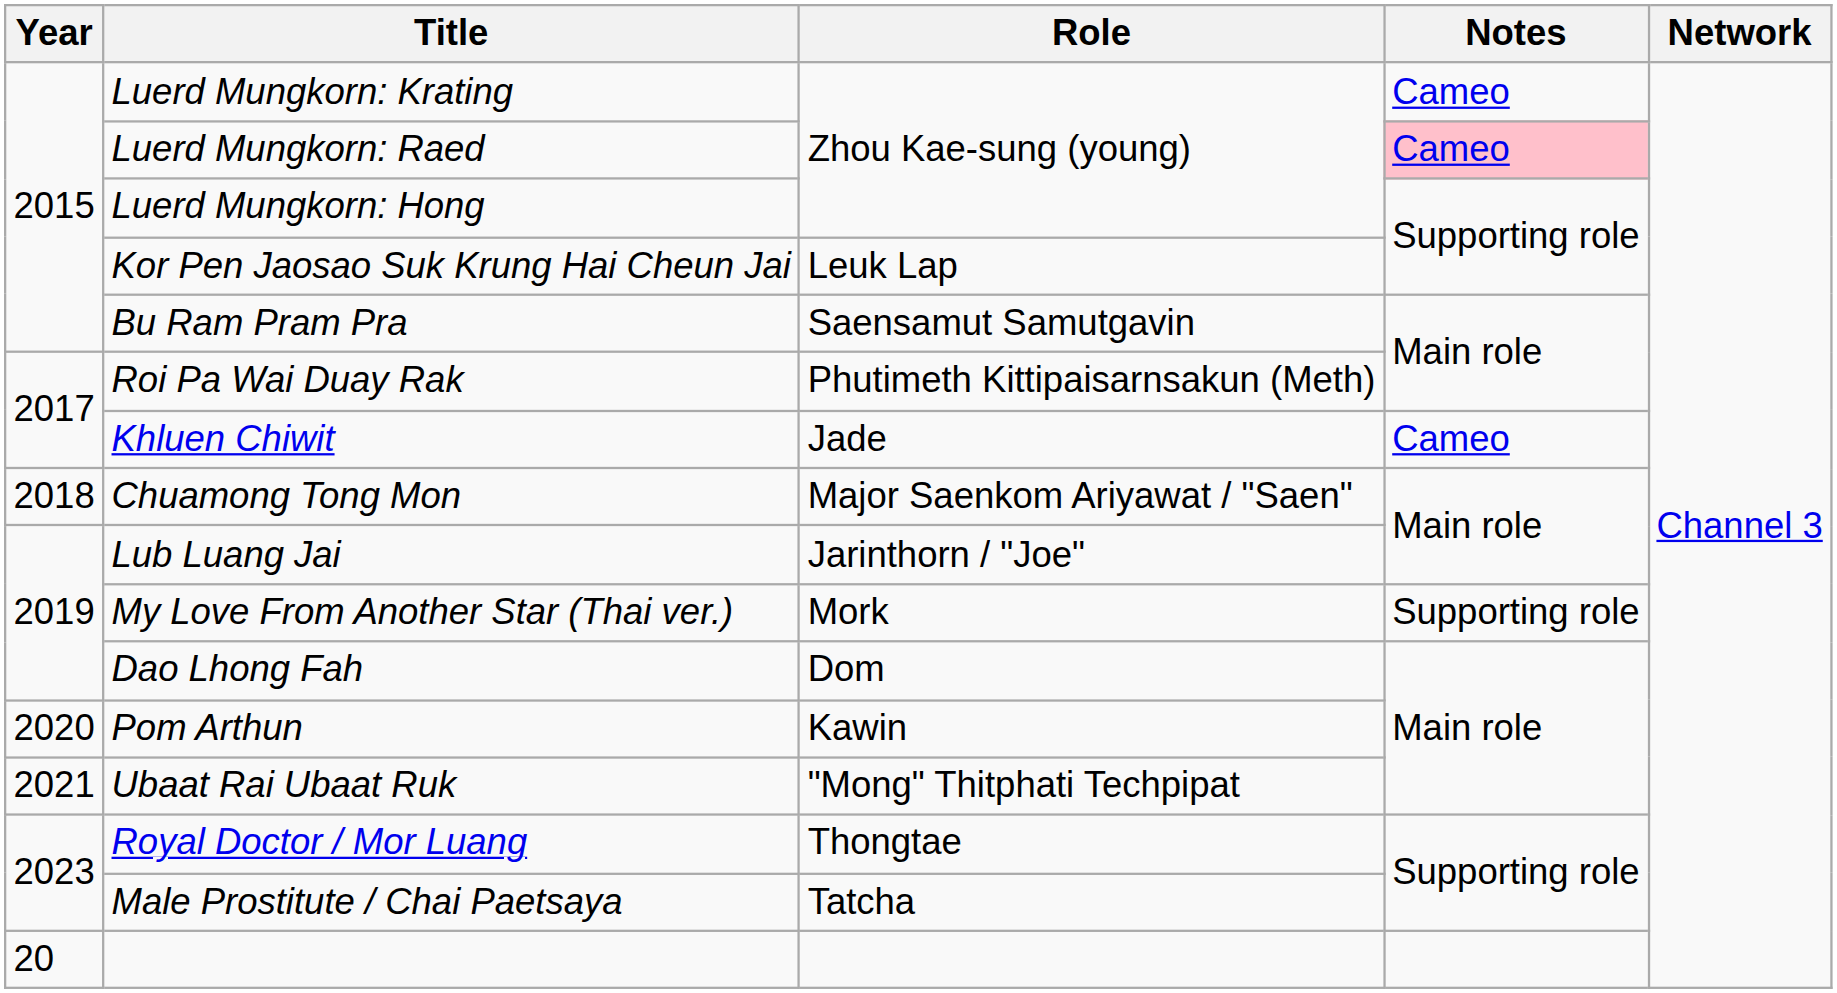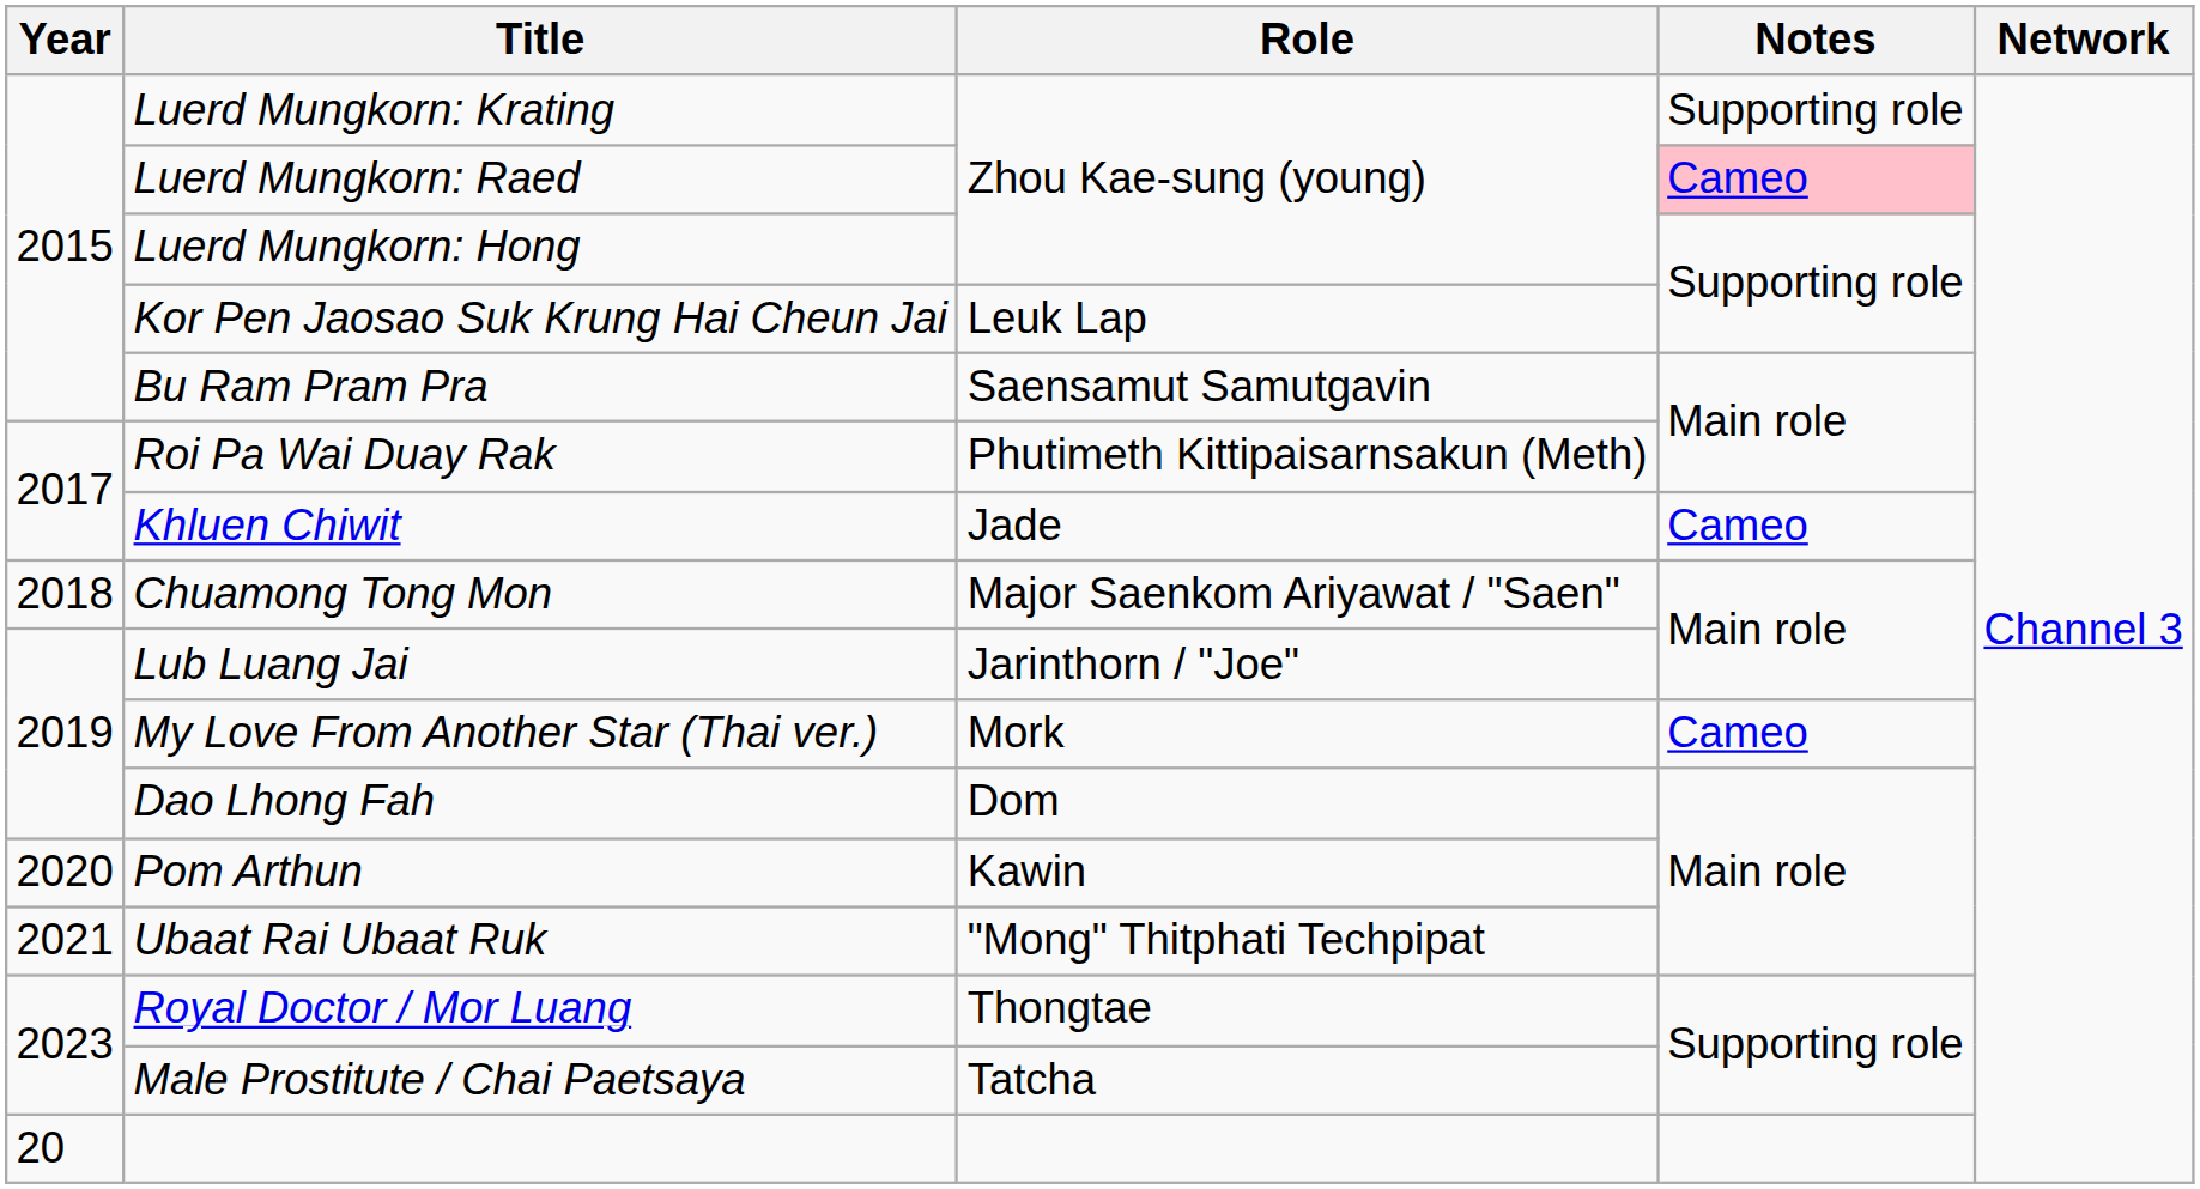 <table class="wikitable">
 <tr>
 <th>Year</th>
 <th>Title</th>
 <th>Role</th>
 <th>Notes</th>
 <th>Network</th>
 </tr>
 <tr>
 <td rowspan="5">2015</td>
 <td><em>Luerd Mungkorn: Krating</em></td>
 <td rowspan="3">Zhou Kae-sung (young)</td>
-<td><a href='#'>Cameo</a></td>
+<td>Supporting role</td>
 <td rowspan="16"><a href='#'>Channel 3</a></td>
 </tr>
 <tr>
 <td><em>Luerd Mungkorn: Raed</em></td>
 <td style="background: pink;"><a href='#'>Cameo</a></td>
 </tr>
 <tr>
 <td><em>Luerd Mungkorn: Hong</em></td>
 <td rowspan="2">Supporting role</td>
 </tr>
 <tr>
 <td><em>Kor Pen Jaosao Suk Krung Hai Cheun Jai</em></td>
 <td>Leuk Lap</td>
 </tr>
 <tr>
 <td><em>Bu Ram Pram Pra</em></td>
 <td>Saensamut Samutgavin</td>
 <td rowspan="2">Main role</td>
 </tr>
 <tr>
 <td rowspan="2">2017</td>
 <td><em>Roi Pa Wai Duay Rak</em></td>
 <td>Phutimeth Kittipaisarnsakun (Meth)</td>
 </tr>
 <tr>
 <td><em><a href='#'>Khluen Chiwit</a></em></td>
 <td>Jade</td>
 <td><a href='#'>Cameo</a></td>
 </tr>
 <tr>
 <td>2018</td>
 <td><em>Chuamong Tong Mon</em></td>
 <td>Major Saenkom Ariyawat / "Saen"</td>
 <td rowspan="2">Main role</td>
 </tr>
 <tr>
 <td rowspan="3">2019</td>
 <td><em>Lub Luang Jai</em></td>
 <td>Jarinthorn / "Joe"</td>
 </tr>
 <tr>
 <td><em>My Love From Another Star (Thai ver.)</em></td>
 <td>Mork</td>
-<td>Supporting role</td>
+<td><a href='#'>Cameo</a></td>
 </tr>
 <tr>
 <td><em>Dao Lhong Fah</em></td>
 <td>Dom</td>
 <td rowspan="3">Main role</td>
 </tr>
 <tr>
 <td>2020</td>
 <td><em>Pom Arthun</em></td>
 <td>Kawin</td>
 </tr>
 <tr>
 <td>2021</td>
 <td><em>Ubaat Rai Ubaat Ruk</em></td>
 <td>"Mong" Thitphati Techpipat</td>
 </tr>
 <tr>
 <td rowspan="2">2023</td>
 <td><em><a href='#'>Royal Doctor / Mor Luang</a></em></td>
 <td>Thongtae</td>
 <td rowspan="2">Supporting role</td>
 </tr>
 <tr>
 <td><em>Male Prostitute / Chai Paetsaya</em></td>
 <td>Tatcha</td>
 </tr>
 <tr>
 <td>20</td>
 <td><em> </em></td>
 <td></td>
 </tr>
 </table>
